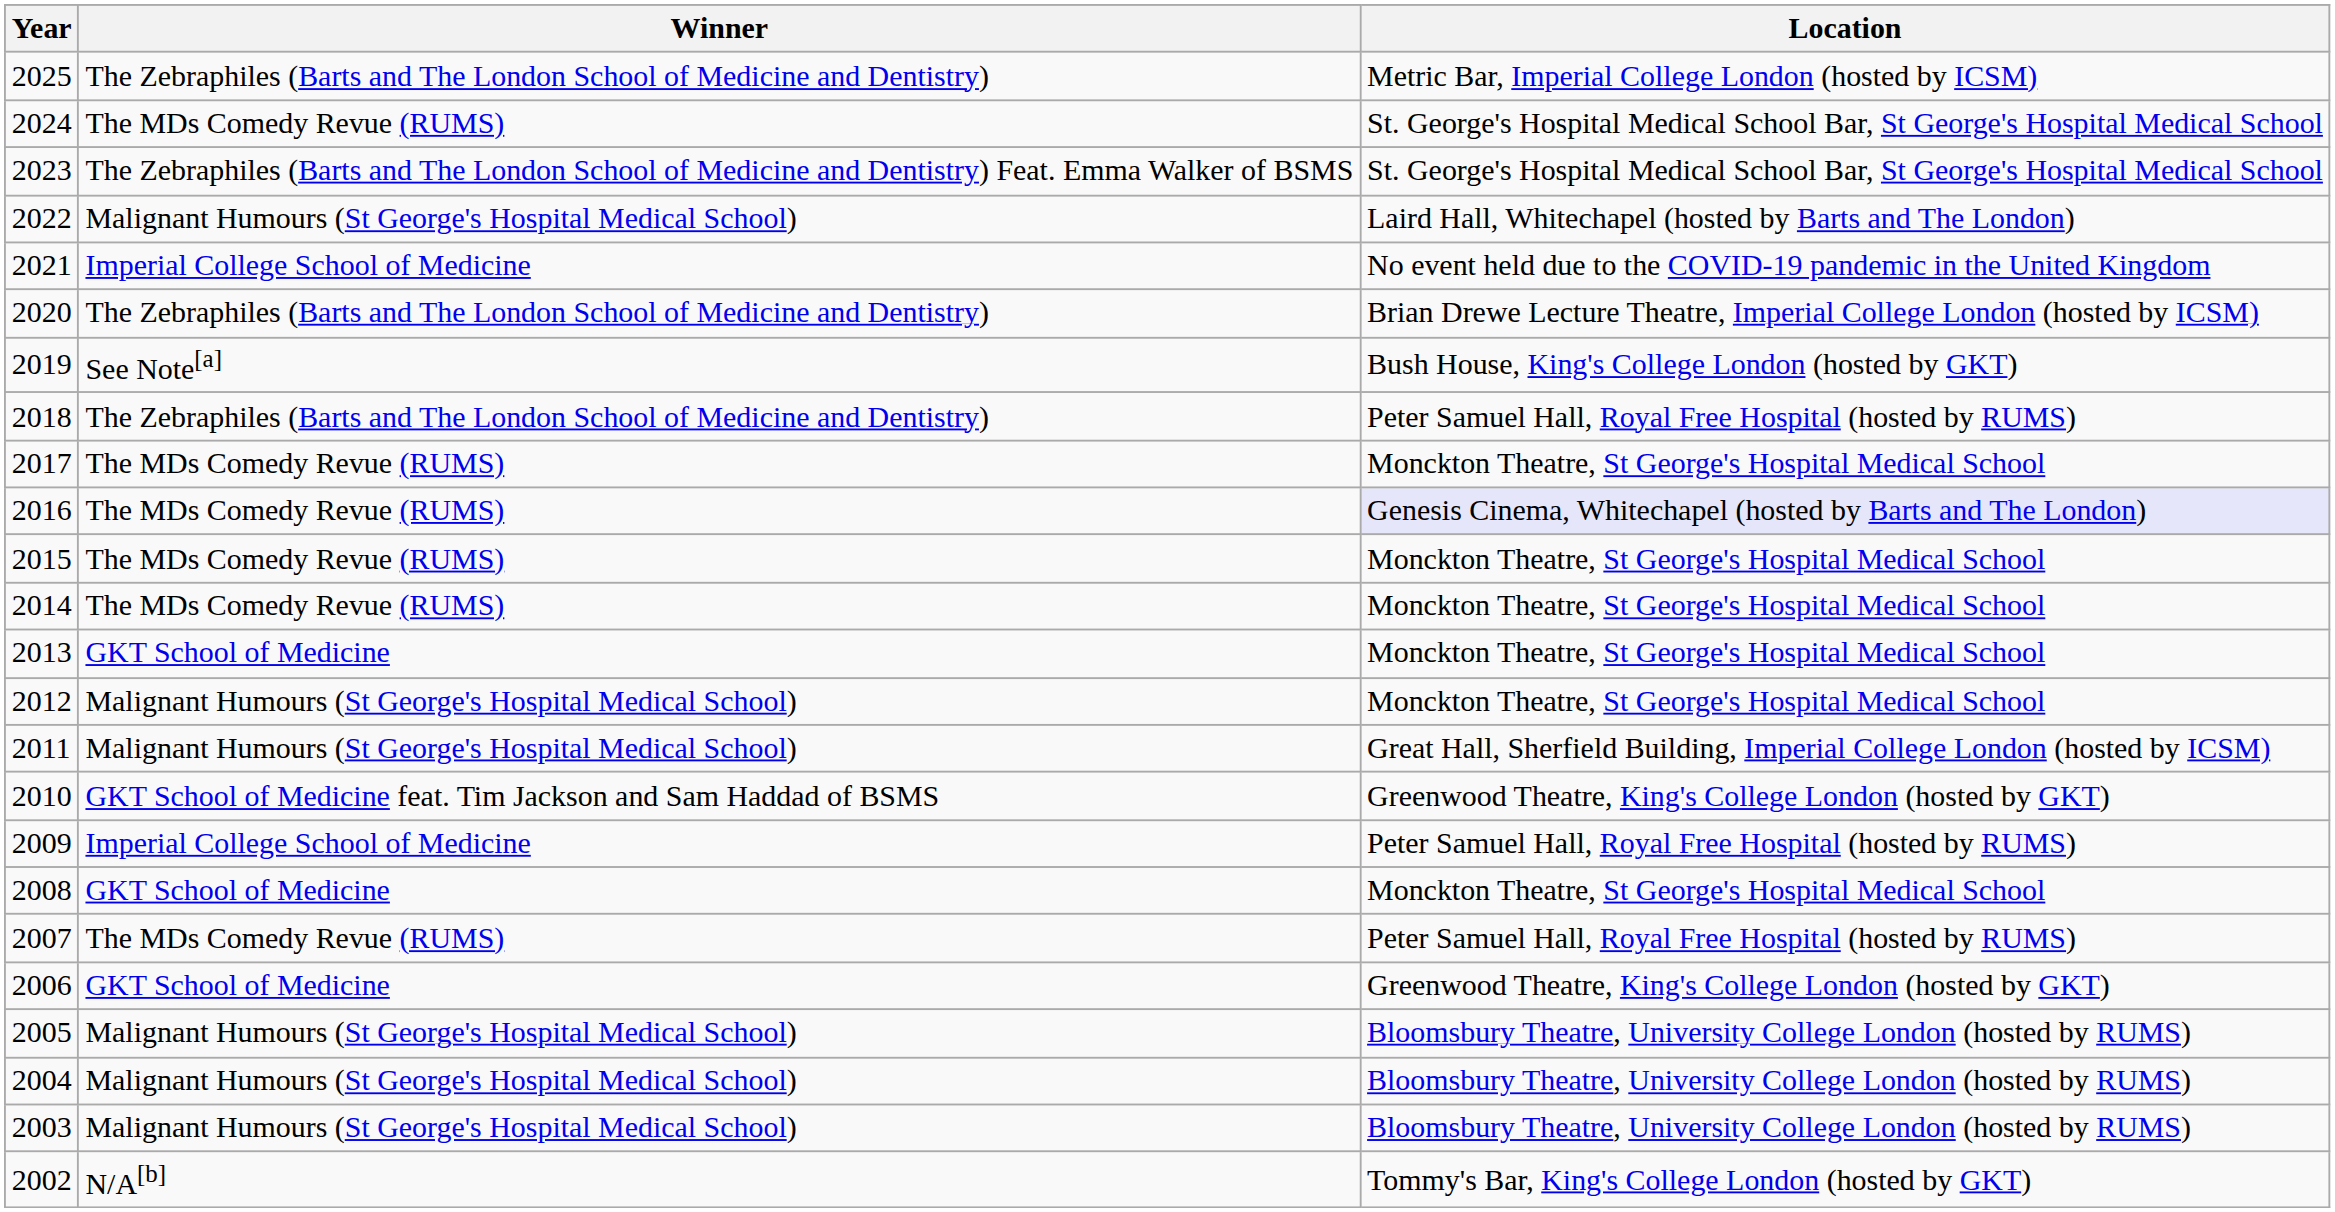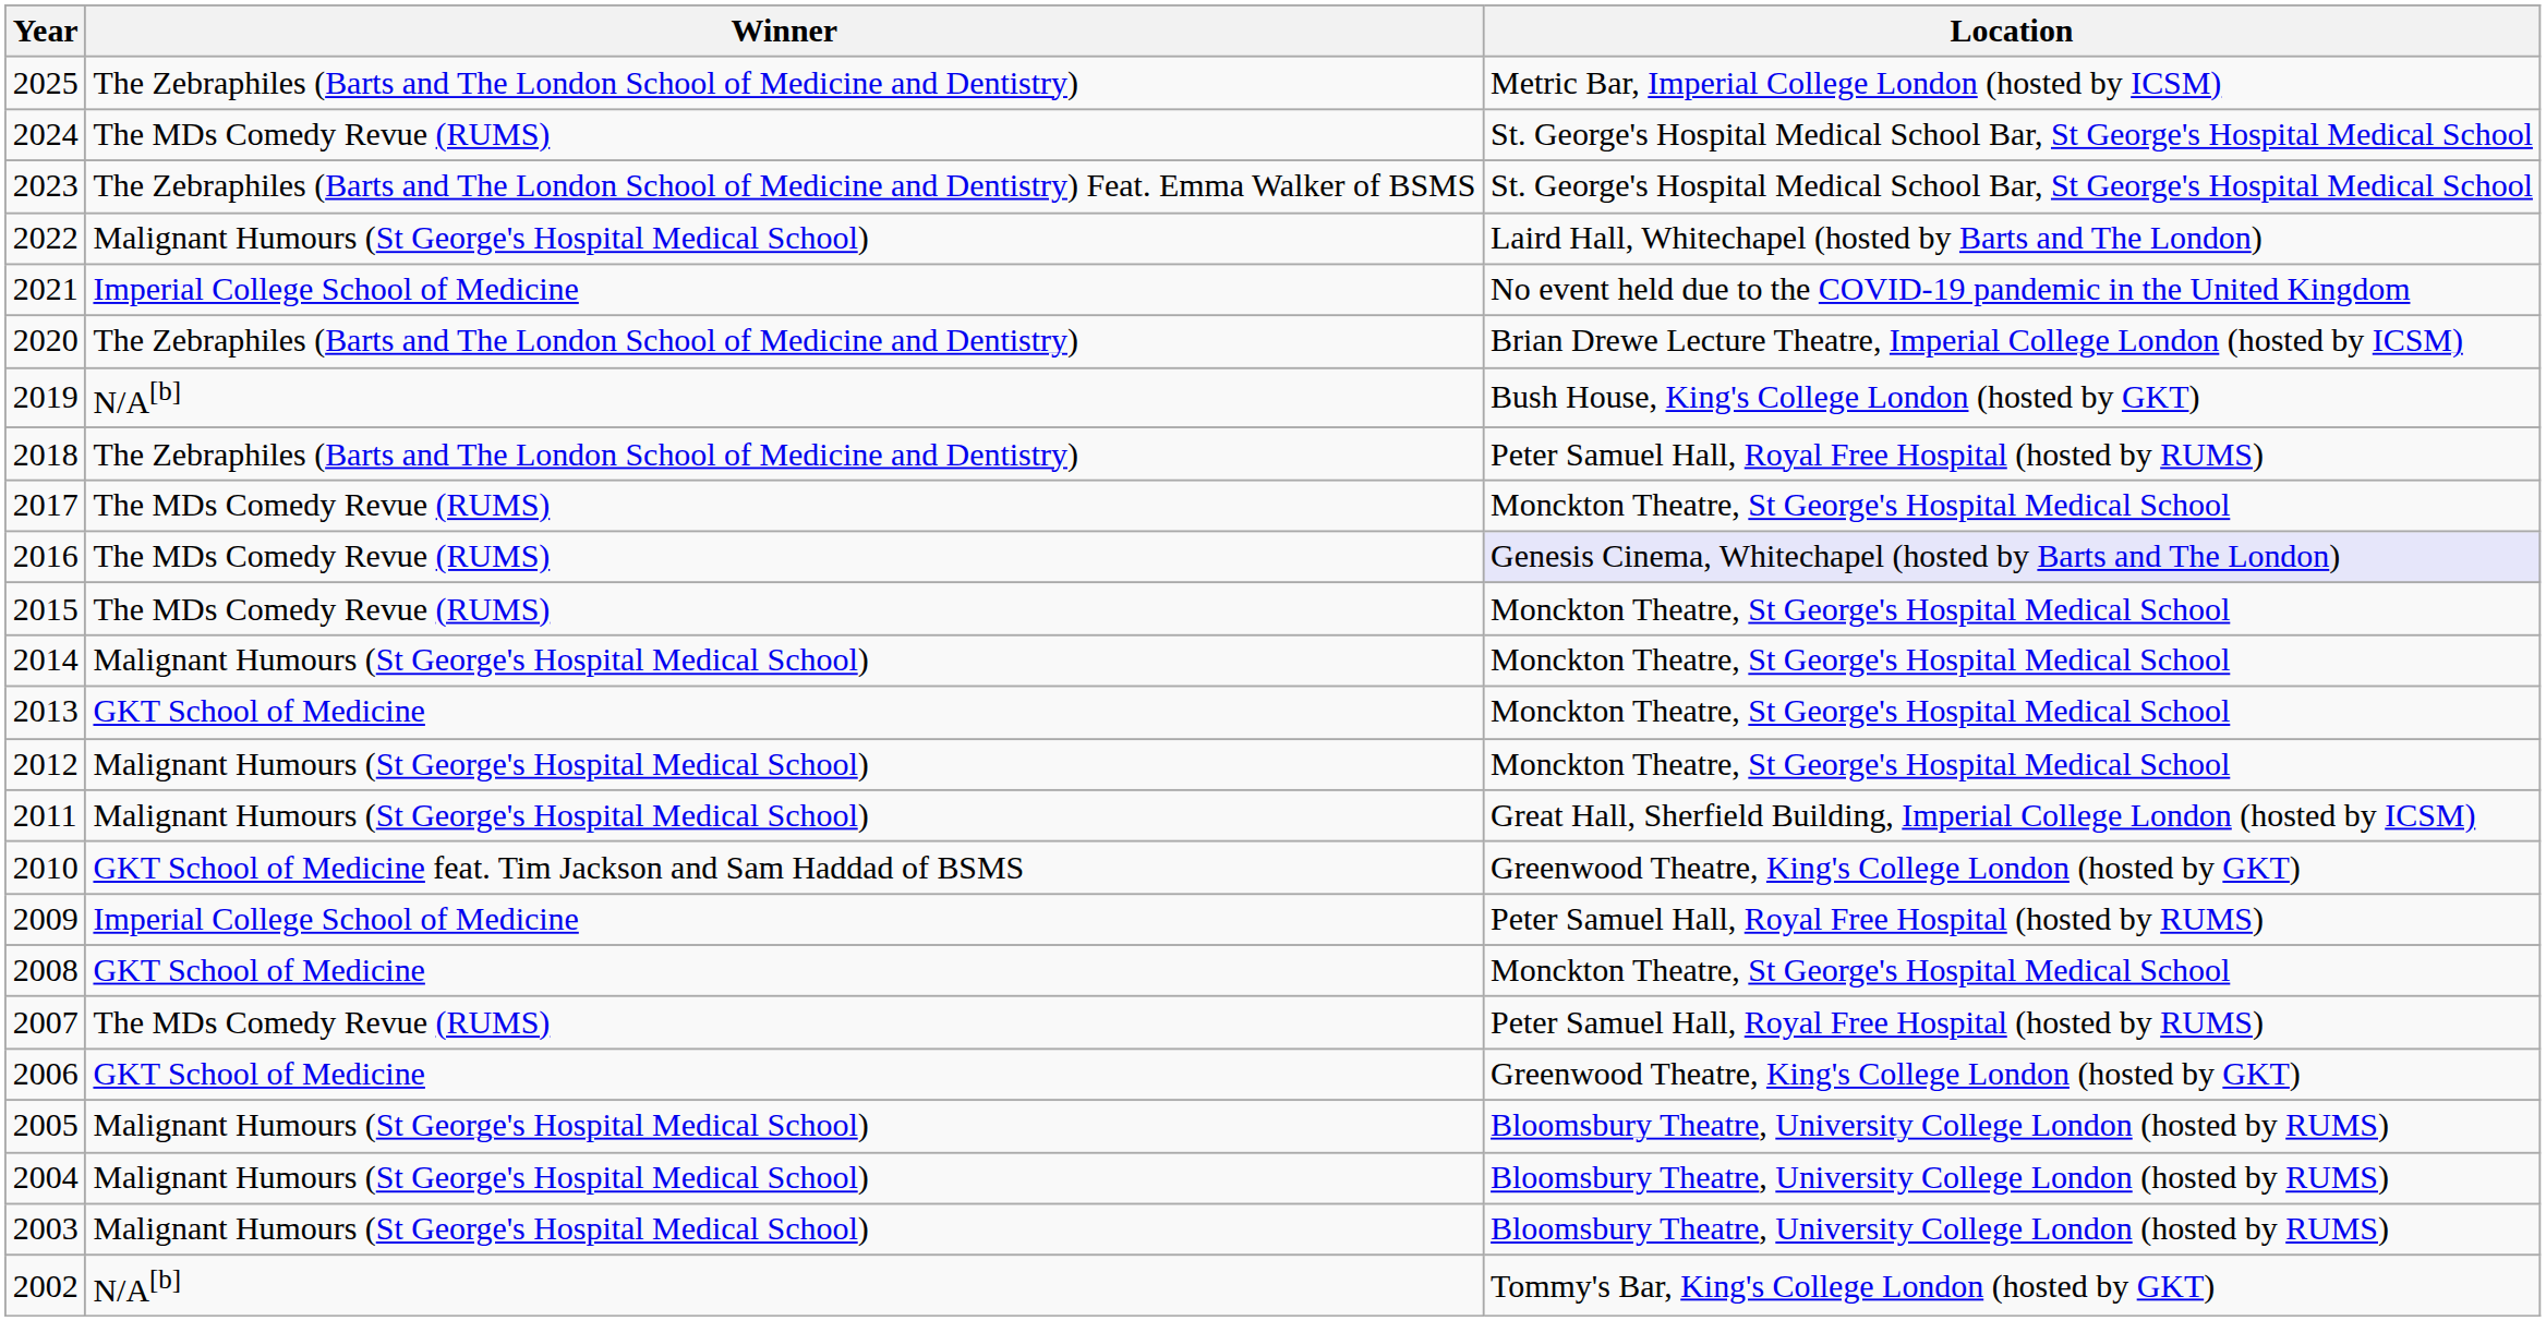 <table class="wikitable">
 <tr>
 <th>Year</th>
 <th>Winner</th>
 <th>Location</th>
 </tr>
 <tr>
 <td>2025</td>
 <td>The Zebraphiles (<a href='#'>Barts and The London School of Medicine and Dentistry</a>)</td>
 <td>Metric Bar, <a href='#'>Imperial College London</a> (hosted by <a href='#'>ICSM)</a></td>
 </tr>
 <tr>
 <td>2024</td>
 <td>The MDs Comedy Revue <a href='#'>(RUMS)</a></td>
 <td>St. George's Hospital Medical School Bar, <a href='#'>St George's Hospital Medical School</a></td>
 </tr>
 <tr>
 <td>2023</td>
 <td>The Zebraphiles (<a href='#'>Barts and The London School of Medicine and Dentistry</a>) Feat. Emma Walker of BSMS</td>
 <td>St. George's Hospital Medical School Bar, <a href='#'>St George's Hospital Medical School</a></td>
 </tr>
 <tr>
 <td>2022</td>
 <td>Malignant Humours (<a href='#'>St George's Hospital Medical School</a>)</td>
 <td>Laird Hall, Whitechapel (hosted by <a href='#'>Barts and The London</a>)</td>
 </tr>
 <tr>
 <td>2021</td>
 <td><a href='#'>Imperial College School of Medicine</a></td>
 <td>No event held due to the <a href='#'>COVID-19 pandemic in the United Kingdom</a></td>
 </tr>
 <tr>
 <td>2020</td>
 <td>The Zebraphiles (<a href='#'>Barts and The London School of Medicine and Dentistry</a>)</td>
 <td>Brian Drewe Lecture Theatre, <a href='#'>Imperial College London</a> (hosted by <a href='#'>ICSM)</a></td>
 </tr>
 <tr>
 <td>2019</td>
-<td>See Note<sup>[a]</sup></td>
+<td>N/A<sup>[b]</sup></td>
 <td>Bush House, <a href='#'>King's College London</a> (hosted by <a href='#'>GKT</a>)</td>
 </tr>
 <tr>
 <td>2018</td>
 <td>The Zebraphiles (<a href='#'>Barts and The London School of Medicine and Dentistry</a>)</td>
 <td>Peter Samuel Hall, <a href='#'>Royal Free Hospital</a> (hosted by <a href='#'>RUMS</a>)</td>
 </tr>
 <tr>
 <td>2017</td>
 <td>The MDs Comedy Revue <a href='#'>(RUMS)</a></td>
 <td>Monckton Theatre, <a href='#'>St George's Hospital Medical School</a></td>
 </tr>
 <tr>
 <td>2016</td>
 <td>The MDs Comedy Revue <a href='#'>(RUMS)</a></td>
 <td style="background: lavender;">Genesis Cinema, Whitechapel (hosted by <a href='#'>Barts and The London</a>)</td>
 </tr>
 <tr>
 <td>2015</td>
 <td>The MDs Comedy Revue <a href='#'>(RUMS)</a></td>
 <td>Monckton Theatre, <a href='#'>St George's Hospital Medical School</a></td>
 </tr>
 <tr>
 <td>2014</td>
-<td>The MDs Comedy Revue <a href='#'>(RUMS)</a></td>
+<td>Malignant Humours (<a href='#'>St George's Hospital Medical School</a>)</td>
 <td>Monckton Theatre, <a href='#'>St George's Hospital Medical School</a></td>
 </tr>
 <tr>
 <td>2013</td>
 <td><a href='#'>GKT School of Medicine</a></td>
 <td>Monckton Theatre, <a href='#'>St George's Hospital Medical School</a></td>
 </tr>
 <tr>
 <td>2012</td>
 <td>Malignant Humours (<a href='#'>St George's Hospital Medical School</a>)</td>
 <td>Monckton Theatre, <a href='#'>St George's Hospital Medical School</a></td>
 </tr>
 <tr>
 <td>2011</td>
 <td>Malignant Humours (<a href='#'>St George's Hospital Medical School</a>)</td>
 <td>Great Hall, Sherfield Building, <a href='#'>Imperial College London</a> (hosted by <a href='#'>ICSM)</a></td>
 </tr>
 <tr>
 <td>2010</td>
 <td><a href='#'>GKT School of Medicine</a> feat. Tim Jackson and Sam Haddad of BSMS</td>
 <td>Greenwood Theatre, <a href='#'>King's College London</a> (hosted by <a href='#'>GKT</a>)</td>
 </tr>
 <tr>
 <td>2009</td>
 <td><a href='#'>Imperial College School of Medicine</a></td>
 <td>Peter Samuel Hall, <a href='#'>Royal Free Hospital</a> (hosted by <a href='#'>RUMS</a>)</td>
 </tr>
 <tr>
 <td>2008</td>
 <td><a href='#'>GKT School of Medicine</a></td>
 <td>Monckton Theatre, <a href='#'>St George's Hospital Medical School</a></td>
 </tr>
 <tr>
 <td>2007</td>
 <td>The MDs Comedy Revue <a href='#'>(RUMS)</a></td>
 <td>Peter Samuel Hall, <a href='#'>Royal Free Hospital</a> (hosted by <a href='#'>RUMS</a>)</td>
 </tr>
 <tr>
 <td>2006</td>
 <td><a href='#'>GKT School of Medicine</a></td>
 <td>Greenwood Theatre, <a href='#'>King's College London</a> (hosted by <a href='#'>GKT</a>)</td>
 </tr>
 <tr>
 <td>2005</td>
 <td>Malignant Humours (<a href='#'>St George's Hospital Medical School</a>)</td>
 <td><a href='#'>Bloomsbury Theatre</a>, <a href='#'>University College London</a> (hosted by <a href='#'>RUMS</a>)</td>
 </tr>
 <tr>
 <td>2004</td>
 <td>Malignant Humours (<a href='#'>St George's Hospital Medical School</a>)</td>
 <td><a href='#'>Bloomsbury Theatre</a>, <a href='#'>University College London</a> (hosted by <a href='#'>RUMS</a>)</td>
 </tr>
 <tr>
 <td>2003</td>
 <td>Malignant Humours (<a href='#'>St George's Hospital Medical School</a>)</td>
 <td><a href='#'>Bloomsbury Theatre</a>, <a href='#'>University College London</a> (hosted by <a href='#'>RUMS</a>)</td>
 </tr>
 <tr>
 <td>2002</td>
 <td>N/A<sup>[b]</sup></td>
 <td>Tommy's Bar, <a href='#'>King's College London</a> (hosted by <a href='#'>GKT</a>)</td>
 </tr>
 </table>
